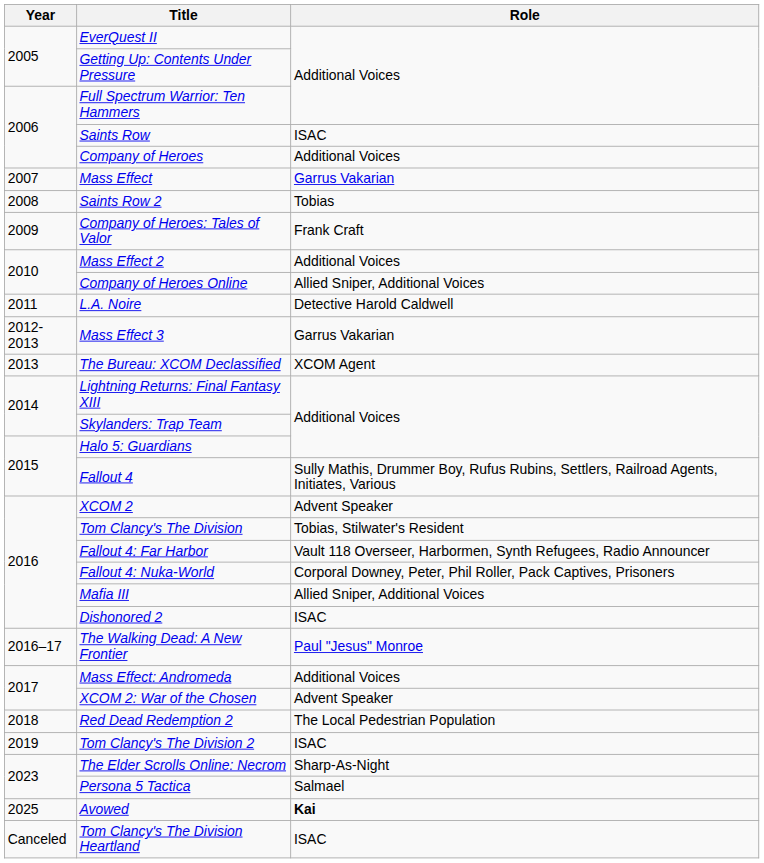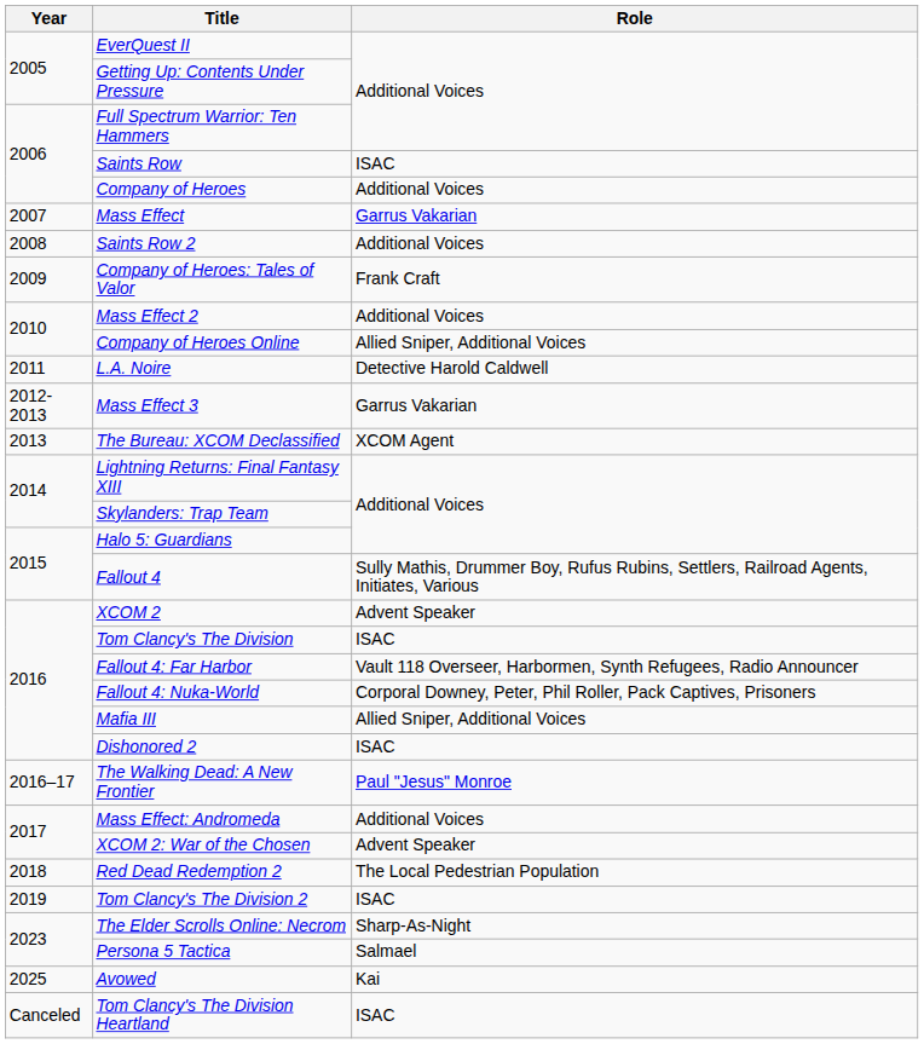 <table class="wikitable sortable">
 <tr>
 <th>Year</th>
 <th>Title</th>
 <th>Role</th>
 </tr>
 <tr>
 <td rowspan="2">2005</td>
 <td><em><a href='#'>EverQuest II</a></em></td>
 <td rowspan="3">Additional Voices</td>
 </tr>
 <tr>
 <td><em><a href='#'>Getting Up: Contents Under Pressure</a></em></td>
 </tr>
 <tr>
 <td rowspan="3">2006</td>
 <td><em><a href='#'>Full Spectrum Warrior: Ten Hammers</a></em></td>
 </tr>
 <tr>
 <td><em><a href='#'>Saints Row</a></em></td>
 <td>ISAC</td>
 </tr>
 <tr>
 <td><em><a href='#'>Company of Heroes</a></em></td>
 <td>Additional Voices</td>
 </tr>
 <tr>
 <td>2007</td>
 <td><em><a href='#'>Mass Effect</a></em></td>
 <td><a href='#'>Garrus Vakarian</a></td>
 </tr>
 <tr>
 <td>2008</td>
 <td><em><a href='#'>Saints Row 2</a></em></td>
-<td>Tobias</td>
+<td>Additional Voices</td>
 </tr>
 <tr>
 <td>2009</td>
 <td><em><a href='#'>Company of Heroes: Tales of Valor</a></em></td>
 <td>Frank Craft</td>
 </tr>
 <tr>
 <td rowspan="2">2010</td>
 <td><em><a href='#'>Mass Effect 2</a></em></td>
 <td>Additional Voices</td>
 </tr>
 <tr>
 <td><em><a href='#'>Company of Heroes Online</a></em></td>
 <td>Allied Sniper, Additional Voices</td>
 </tr>
 <tr>
 <td>2011</td>
 <td><em><a href='#'>L.A. Noire</a></em></td>
 <td>Detective Harold Caldwell</td>
 </tr>
 <tr>
 <td>2012-2013</td>
 <td><em><a href='#'>Mass Effect 3</a></em></td>
 <td>Garrus Vakarian</td>
 </tr>
 <tr>
 <td>2013</td>
 <td><em><a href='#'>The Bureau: XCOM Declassified</a></em></td>
 <td>XCOM Agent</td>
 </tr>
 <tr>
 <td rowspan="2">2014</td>
 <td><em><a href='#'>Lightning Returns: Final Fantasy XIII</a></em></td>
 <td rowspan="3">Additional Voices</td>
 </tr>
 <tr>
 <td><em><a href='#'>Skylanders: Trap Team</a></em></td>
 </tr>
 <tr>
 <td rowspan="2">2015</td>
 <td><em><a href='#'>Halo 5: Guardians</a></em></td>
 </tr>
 <tr>
 <td><em><a href='#'>Fallout 4</a></em></td>
 <td>Sully Mathis, Drummer Boy, Rufus Rubins, Settlers, Railroad Agents, Initiates, Various</td>
 </tr>
 <tr>
 <td rowspan="6">2016</td>
 <td><em><a href='#'>XCOM 2</a></em></td>
 <td>Advent Speaker</td>
 </tr>
 <tr>
 <td><em><a href='#'>Tom Clancy's The Division</a></em></td>
-<td>Tobias, Stilwater's Resident</td>
+<td>ISAC</td>
 </tr>
 <tr>
 <td><em><a href='#'>Fallout 4: Far Harbor</a></em></td>
 <td>Vault 118 Overseer, Harbormen, Synth Refugees, Radio Announcer</td>
 </tr>
 <tr>
 <td><em><a href='#'>Fallout 4: Nuka-World</a></em></td>
 <td>Corporal Downey, Peter, Phil Roller, Pack Captives, Prisoners</td>
 </tr>
 <tr>
 <td><em><a href='#'>Mafia III</a></em></td>
 <td>Allied Sniper, Additional Voices</td>
 </tr>
 <tr>
 <td><em><a href='#'>Dishonored 2</a></em></td>
 <td>ISAC</td>
 </tr>
 <tr>
 <td>2016–17</td>
 <td><em><a href='#'>The Walking Dead: A New Frontier</a></em></td>
 <td><a href='#'>Paul "Jesus" Monroe</a></td>
 </tr>
 <tr>
 <td rowspan="2">2017</td>
 <td><em><a href='#'>Mass Effect: Andromeda</a></em></td>
 <td>Additional Voices</td>
 </tr>
 <tr>
 <td><em><a href='#'>XCOM 2: War of the Chosen</a></em></td>
 <td>Advent Speaker</td>
 </tr>
 <tr>
 <td>2018</td>
 <td><em><a href='#'>Red Dead Redemption 2</a></em></td>
 <td>The Local Pedestrian Population</td>
 </tr>
 <tr>
 <td>2019</td>
 <td><em><a href='#'>Tom Clancy's The Division 2</a></em></td>
 <td>ISAC</td>
 </tr>
 <tr>
 <td rowspan="2">2023</td>
 <td><em><a href='#'>The Elder Scrolls Online: Necrom</a></em></td>
 <td>Sharp-As-Night</td>
 </tr>
 <tr>
 <td><em><a href='#'>Persona 5 Tactica</a></em></td>
 <td>Salmael</td>
 </tr>
 <tr>
 <td rowspan="1">2025</td>
 <td><em><a href='#'>Avowed</a></em></td>
-<td><strong>Kai</strong></td>
+<td>Kai</td>
 </tr>
 <tr>
 <td>Canceled</td>
 <td><em><a href='#'>Tom Clancy's The Division Heartland</a></em></td>
 <td>ISAC</td>
 </tr>
 </table>
